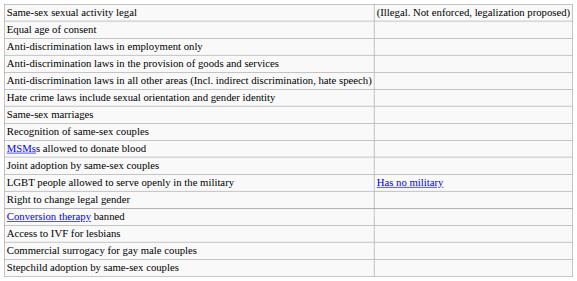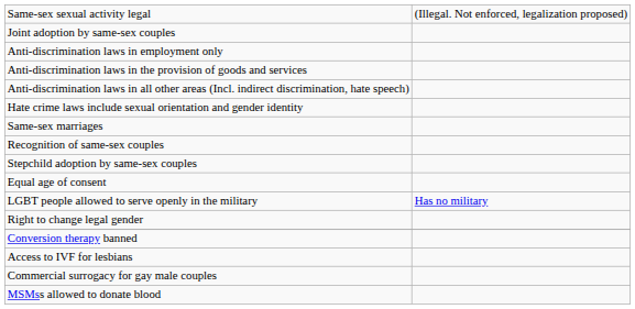 <table class="wikitable">
 <tr>
 <td>Same-sex sexual activity legal</td>
 <td> (Illegal. Not enforced, legalization proposed)</td>
 </tr>
 <tr>
-<td>Equal age of consent</td>
+<td>Joint adoption by same-sex couples</td>
 <td></td>
 </tr>
 <tr>
 <td>Anti-discrimination laws in employment only</td>
 <td></td>
 </tr>
 <tr>
 <td>Anti-discrimination laws in the provision of goods and services</td>
 <td></td>
 </tr>
 <tr>
 <td>Anti-discrimination laws in all other areas (Incl. indirect discrimination, hate speech)</td>
 <td></td>
 </tr>
 <tr>
 <td>Hate crime laws include sexual orientation and gender identity</td>
 <td></td>
 </tr>
 <tr>
 <td>Same-sex marriages</td>
 <td></td>
 </tr>
 <tr>
 <td>Recognition of same-sex couples</td>
 <td></td>
 </tr>
 <tr>
-<td><a href='#'>MSMs</a>s allowed to donate blood</td>
+<td>Stepchild adoption by same-sex couples</td>
 <td></td>
 </tr>
 <tr>
-<td>Joint adoption by same-sex couples</td>
+<td>Equal age of consent</td>
 <td></td>
 </tr>
 <tr>
 <td>LGBT people allowed to serve openly in the military</td>
 <td><a href='#'>Has no military</a></td>
 </tr>
 <tr>
 <td>Right to change legal gender</td>
 <td></td>
 </tr>
 <tr>
 </tr>
 <tr>
 <td><a href='#'>Conversion therapy</a> banned</td>
 <td></td>
 </tr>
 <tr>
 <td>Access to IVF for lesbians</td>
 <td></td>
 </tr>
 <tr>
 <td>Commercial surrogacy for gay male couples</td>
 <td></td>
 </tr>
 <tr>
-<td>Stepchild adoption by same-sex couples</td>
+<td><a href='#'>MSMs</a>s allowed to donate blood</td>
 <td></td>
 </tr>
 </table>
